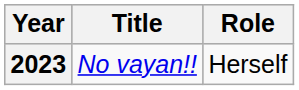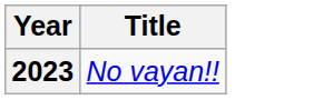 <table class="wikitable sortable">
 <tr>
 <th>Year</th>
 <th>Title</th>
-<th>Role</th>
 </tr>
 <tr>
 <th>2023</th>
 <td><em><a href='#'>No vayan!!</a></em></td>
-<td>Herself</td>
 </tr>
 </table>
